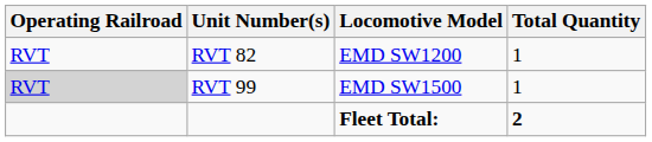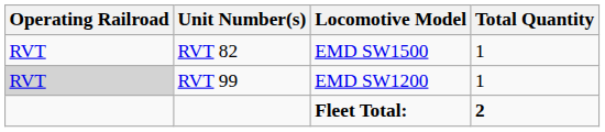 <table class="wikitable">
 <tr>
 <th>Operating Railroad</th>
 <th>Unit Number(s)</th>
 <th>Locomotive Model</th>
 <th>Total Quantity</th>
 </tr>
 <tr>
 <td><a href='#'>RVT</a></td>
 <td><a href='#'>RVT</a> 82</td>
-<td><a href='#'>EMD SW1200</a></td>
+<td><a href='#'>EMD SW1500</a></td>
 <td>1</td>
 </tr>
 <tr>
 <td style="background: lightgrey;"><a href='#'>RVT</a></td>
 <td><a href='#'>RVT</a> 99</td>
-<td><a href='#'>EMD SW1500</a></td>
+<td><a href='#'>EMD SW1200</a></td>
 <td>1</td>
 </tr>
 <tr>
 <td></td>
 <td></td>
 <td><strong>Fleet Total:</strong></td>
 <td><strong>2</strong></td>
 </tr>
 </table>
